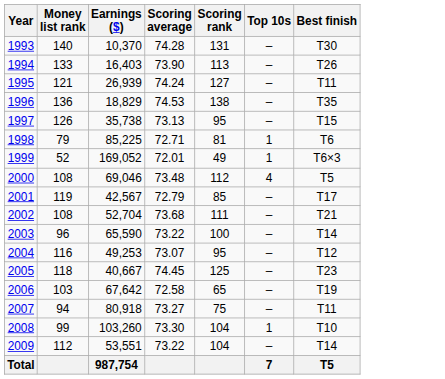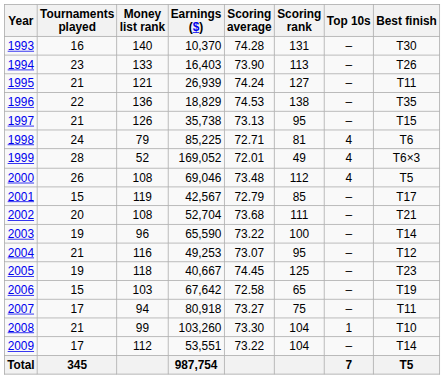 <table class="wikitable" style="text-align:center; font-size: 95%;">
 <tr>
 <th>Year</th>
+<th>Tournaments <br>played</th>
 <th>Money<br>list rank</th>
 <th>Earnings <br>(<a href='#'>$</a>)</th>
 <th>Scoring <br> average</th>
 <th>Scoring<br>rank</th>
 <th>Top 10s</th>
 <th>Best finish</th>
 </tr>
 <tr>
 <td><a href='#'>1993</a></td>
+<td>16</td>
 <td>140</td>
 <td align="right">10,370</td>
 <td>74.28</td>
 <td>131</td>
 <td>–</td>
 <td>T30</td>
 </tr>
 <tr>
 <td><a href='#'>1994</a></td>
+<td>23</td>
 <td>133</td>
 <td align="right">16,403</td>
 <td>73.90</td>
 <td>113</td>
 <td>–</td>
 <td>T26</td>
 </tr>
 <tr>
 <td><a href='#'>1995</a></td>
+<td>21</td>
 <td>121</td>
 <td align="right">26,939</td>
 <td>74.24</td>
 <td>127</td>
 <td>–</td>
 <td>T11</td>
 </tr>
 <tr>
 <td><a href='#'>1996</a></td>
+<td>22</td>
 <td>136</td>
 <td align="right">18,829</td>
 <td>74.53</td>
 <td>138</td>
 <td>–</td>
 <td>T35</td>
 </tr>
 <tr>
 <td><a href='#'>1997</a></td>
+<td>21</td>
 <td>126</td>
 <td align="right">35,738</td>
 <td>73.13</td>
 <td>95</td>
 <td>–</td>
 <td>T15</td>
 </tr>
 <tr>
 <td><a href='#'>1998</a></td>
+<td>24</td>
 <td>79</td>
 <td align="right">85,225</td>
 <td>72.71</td>
 <td>81</td>
-<td>1</td>
+<td>4</td>
 <td>T6</td>
 </tr>
 <tr>
 <td><a href='#'>1999</a></td>
+<td>28</td>
 <td>52</td>
 <td align="right">169,052</td>
 <td>72.01</td>
 <td>49</td>
-<td>1</td>
+<td>4</td>
 <td>T6×3</td>
 </tr>
 <tr>
 <td><a href='#'>2000</a></td>
+<td>26</td>
 <td>108</td>
 <td align="right">69,046</td>
 <td>73.48</td>
 <td>112</td>
 <td>4</td>
 <td>T5</td>
 </tr>
 <tr>
 <td><a href='#'>2001</a></td>
+<td>15</td>
 <td>119</td>
 <td align="right">42,567</td>
 <td>72.79</td>
 <td>85</td>
 <td>–</td>
 <td>T17</td>
 </tr>
 <tr>
 <td><a href='#'>2002</a></td>
+<td>20</td>
 <td>108</td>
 <td align="right">52,704</td>
 <td>73.68</td>
 <td>111</td>
 <td>–</td>
 <td>T21</td>
 </tr>
 <tr>
 <td><a href='#'>2003</a></td>
+<td>19</td>
 <td>96</td>
 <td align="right">65,590</td>
 <td>73.22</td>
 <td>100</td>
 <td>–</td>
 <td>T14</td>
 </tr>
 <tr>
 <td><a href='#'>2004</a></td>
+<td>21</td>
 <td>116</td>
 <td align="right">49,253</td>
 <td>73.07</td>
 <td>95</td>
 <td>–</td>
 <td>T12</td>
 </tr>
 <tr>
 <td><a href='#'>2005</a></td>
+<td>19</td>
 <td>118</td>
 <td align="right">40,667</td>
 <td>74.45</td>
 <td>125</td>
 <td>–</td>
 <td>T23</td>
 </tr>
 <tr>
 <td><a href='#'>2006</a></td>
+<td>15</td>
 <td>103</td>
 <td align="right">67,642</td>
 <td>72.58</td>
 <td>65</td>
 <td>–</td>
 <td>T19</td>
 </tr>
 <tr>
 <td><a href='#'>2007</a></td>
+<td>17</td>
 <td>94</td>
 <td align="right">80,918</td>
 <td>73.27</td>
 <td>75</td>
 <td>–</td>
 <td>T11</td>
 </tr>
 <tr>
 <td><a href='#'>2008</a></td>
+<td>21</td>
 <td>99</td>
 <td align="right">103,260</td>
 <td>73.30</td>
 <td>104</td>
 <td>1</td>
 <td>T10</td>
 </tr>
 <tr>
 <td><a href='#'>2009</a></td>
+<td>17</td>
 <td>112</td>
 <td align="right">53,551</td>
 <td>73.22</td>
 <td>104</td>
 <td>–</td>
 <td>T14</td>
 </tr>
 <tr>
 <th>Total</th>
+<th>345</th>
 <th></th>
 <th align="right">987,754</th>
 <th></th>
 <th></th>
 <th>7</th>
 <th>T5</th>
 </tr>
 </table>
